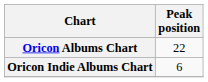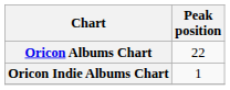 <table class="wikitable sortable plainrowheaders" style="text-align:center">
 <tr>
 <th scope="col">Chart</th>
 <th scope="col">Peak<br>position</th>
 </tr>
 <tr>
 <th scope="row"><a href='#'>Oricon</a> Albums Chart</th>
 <td>22</td>
 </tr>
 <tr>
 <th scope="row">Oricon Indie Albums Chart</th>
-<td>6</td>
+<td>1</td>
 </tr>
 <tr>
 </tr>
 </table>
